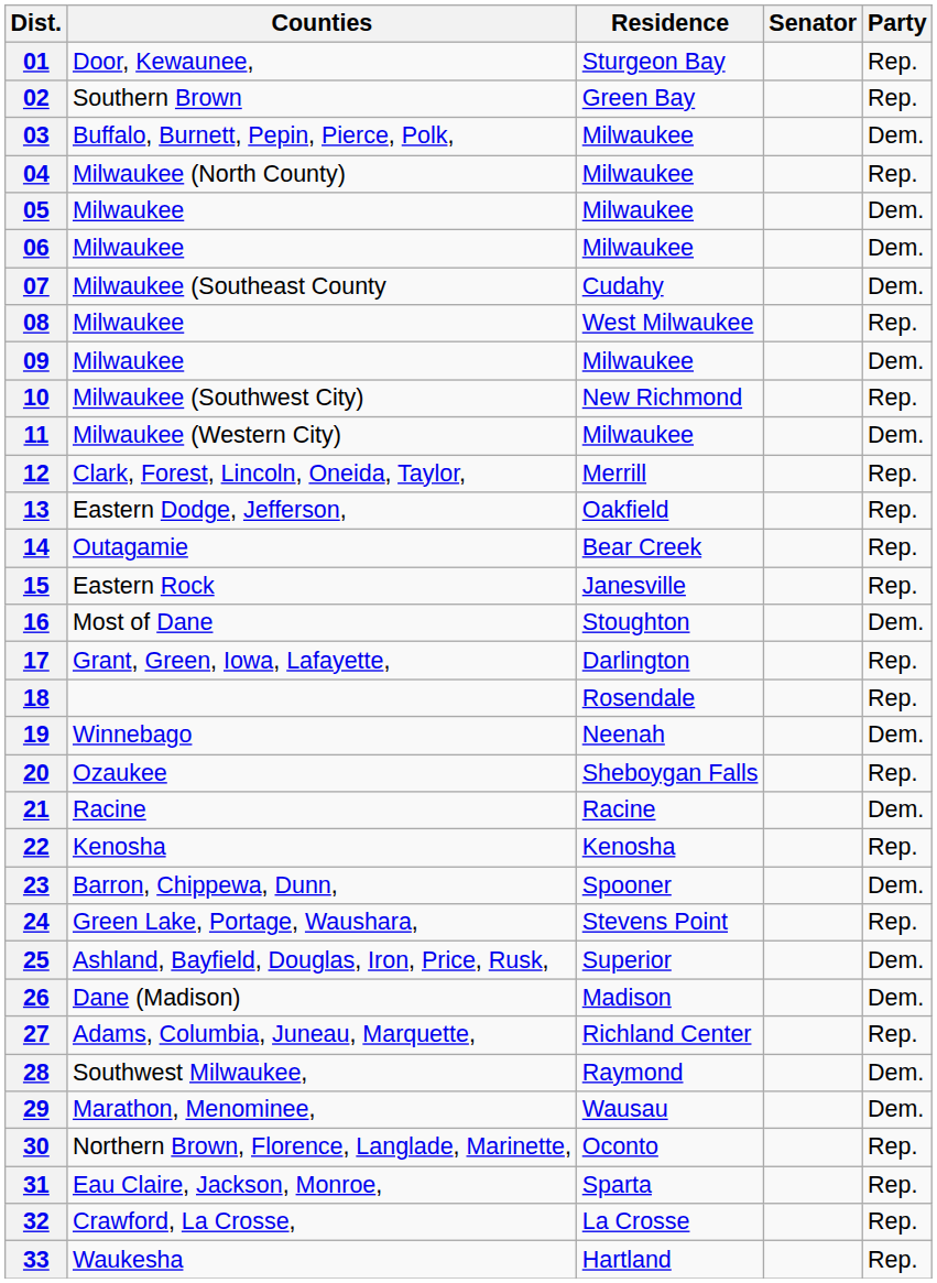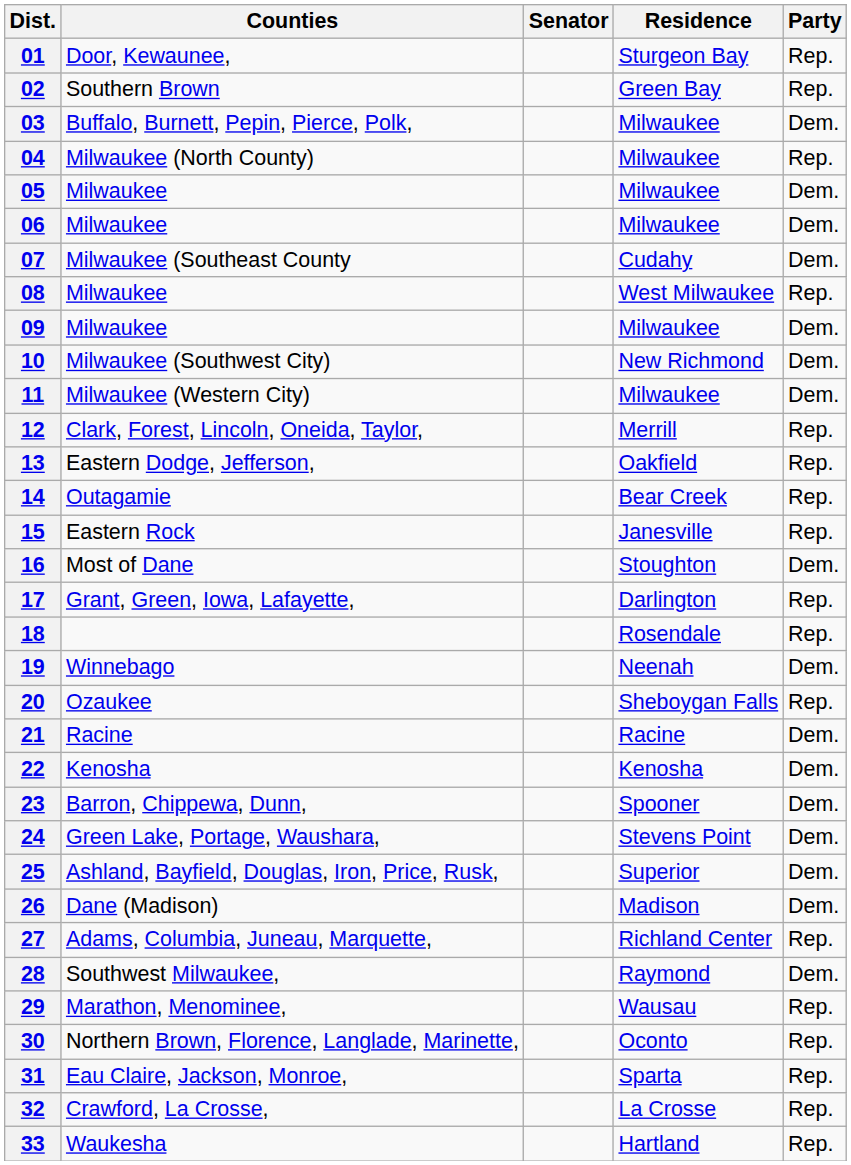 <table class="wikitable sortable">
 <tr>
 <th>Dist.</th>
 <th>Counties</th>
+<th>Senator</th>
 <th>Residence</th>
-<th>Senator</th>
 <th>Party</th>
 </tr>
 <tr>
 <th><a href='#'>01</a></th>
 <td><a href='#'>Door</a>, <a href='#'>Kewaunee</a>, </td>
+<td></td>
 <td><a href='#'>Sturgeon Bay</a></td>
-<td></td>
 <td>Rep.</td>
 </tr>
 <tr>
 <th><a href='#'>02</a></th>
 <td>Southern <a href='#'>Brown</a> </td>
+<td></td>
 <td><a href='#'>Green Bay</a></td>
-<td></td>
 <td>Rep.</td>
 </tr>
 <tr>
 <th><a href='#'>03</a></th>
 <td><a href='#'>Buffalo</a>, <a href='#'>Burnett</a>, <a href='#'>Pepin</a>, <a href='#'>Pierce</a>, <a href='#'>Polk</a>, </td>
+<td></td>
 <td><a href='#'>Milwaukee</a></td>
-<td></td>
 <td>Dem.</td>
 </tr>
 <tr>
 <th><a href='#'>04</a></th>
 <td><a href='#'>Milwaukee</a> (North County)</td>
+<td></td>
 <td><a href='#'>Milwaukee</a></td>
-<td></td>
 <td>Rep.</td>
 </tr>
 <tr>
 <th><a href='#'>05</a></th>
 <td><a href='#'>Milwaukee</a> </td>
+<td></td>
 <td><a href='#'>Milwaukee</a></td>
-<td></td>
 <td>Dem.</td>
 </tr>
 <tr>
 <th><a href='#'>06</a></th>
 <td><a href='#'>Milwaukee</a> </td>
+<td></td>
 <td><a href='#'>Milwaukee</a></td>
-<td></td>
 <td>Dem.</td>
 </tr>
 <tr>
 <th><a href='#'>07</a></th>
 <td><a href='#'>Milwaukee</a> (Southeast County </td>
+<td></td>
 <td><a href='#'>Cudahy</a></td>
-<td></td>
 <td>Dem.</td>
 </tr>
 <tr>
 <th><a href='#'>08</a></th>
 <td><a href='#'>Milwaukee</a> </td>
+<td></td>
 <td><a href='#'>West Milwaukee</a></td>
-<td></td>
 <td>Rep.</td>
 </tr>
 <tr>
 <th><a href='#'>09</a></th>
 <td><a href='#'>Milwaukee</a> </td>
+<td></td>
 <td><a href='#'>Milwaukee</a></td>
-<td></td>
 <td>Dem.</td>
 </tr>
 <tr>
 <th><a href='#'>10</a></th>
 <td><a href='#'>Milwaukee</a> (Southwest City)</td>
+<td></td>
 <td><a href='#'>New Richmond</a></td>
-<td></td>
-<td>Rep.</td>
+<td>Dem.</td>
 </tr>
 <tr>
 <th><a href='#'>11</a></th>
 <td><a href='#'>Milwaukee</a> (Western City)</td>
+<td></td>
 <td><a href='#'>Milwaukee</a></td>
-<td></td>
 <td>Dem.</td>
 </tr>
 <tr>
 <th><a href='#'>12</a></th>
 <td><a href='#'>Clark</a>, <a href='#'>Forest</a>, <a href='#'>Lincoln</a>, <a href='#'>Oneida</a>, <a href='#'>Taylor</a>, </td>
+<td></td>
 <td><a href='#'>Merrill</a></td>
-<td></td>
 <td>Rep.</td>
 </tr>
 <tr>
 <th><a href='#'>13</a></th>
 <td>Eastern <a href='#'>Dodge</a>, <a href='#'>Jefferson</a>, </td>
+<td></td>
 <td><a href='#'>Oakfield</a></td>
-<td></td>
 <td>Rep.</td>
 </tr>
 <tr>
 <th><a href='#'>14</a></th>
 <td><a href='#'>Outagamie</a> </td>
+<td></td>
 <td><a href='#'>Bear Creek</a></td>
-<td></td>
 <td>Rep.</td>
 </tr>
 <tr>
 <th><a href='#'>15</a></th>
 <td>Eastern <a href='#'>Rock</a> </td>
+<td></td>
 <td><a href='#'>Janesville</a></td>
-<td></td>
 <td>Rep.</td>
 </tr>
 <tr>
 <th><a href='#'>16</a></th>
 <td>Most of <a href='#'>Dane</a> </td>
+<td></td>
 <td><a href='#'>Stoughton</a></td>
-<td></td>
 <td>Dem.</td>
 </tr>
 <tr>
 <th><a href='#'>17</a></th>
 <td><a href='#'>Grant</a>, <a href='#'>Green</a>, <a href='#'>Iowa</a>, <a href='#'>Lafayette</a>, </td>
+<td></td>
 <td><a href='#'>Darlington</a></td>
-<td></td>
 <td>Rep.</td>
 </tr>
 <tr>
 <th><a href='#'>18</a></th>
 <td> </td>
+<td></td>
 <td><a href='#'>Rosendale</a></td>
-<td></td>
 <td>Rep.</td>
 </tr>
 <tr>
 <th><a href='#'>19</a></th>
 <td><a href='#'>Winnebago</a></td>
+<td></td>
 <td><a href='#'>Neenah</a></td>
-<td></td>
 <td>Dem.</td>
 </tr>
 <tr>
 <th><a href='#'>20</a></th>
 <td><a href='#'>Ozaukee</a> </td>
+<td></td>
 <td><a href='#'>Sheboygan Falls</a></td>
-<td></td>
 <td>Rep.</td>
 </tr>
 <tr>
 <th><a href='#'>21</a></th>
 <td><a href='#'>Racine</a> </td>
+<td></td>
 <td><a href='#'>Racine</a></td>
-<td></td>
 <td>Dem.</td>
 </tr>
 <tr>
 <th><a href='#'>22</a></th>
 <td><a href='#'>Kenosha</a></td>
+<td></td>
 <td><a href='#'>Kenosha</a></td>
-<td></td>
-<td>Rep.</td>
+<td>Dem.</td>
 </tr>
 <tr>
 <th><a href='#'>23</a></th>
 <td><a href='#'>Barron</a>, <a href='#'>Chippewa</a>, <a href='#'>Dunn</a>, </td>
+<td></td>
 <td><a href='#'>Spooner</a></td>
-<td></td>
 <td>Dem.</td>
 </tr>
 <tr>
 <th><a href='#'>24</a></th>
 <td><a href='#'>Green Lake</a>, <a href='#'>Portage</a>, <a href='#'>Waushara</a>, </td>
+<td></td>
 <td><a href='#'>Stevens Point</a></td>
-<td></td>
-<td>Rep.</td>
+<td>Dem.</td>
 </tr>
 <tr>
 <th><a href='#'>25</a></th>
 <td><a href='#'>Ashland</a>, <a href='#'>Bayfield</a>, <a href='#'>Douglas</a>, <a href='#'>Iron</a>, <a href='#'>Price</a>, <a href='#'>Rusk</a>, </td>
+<td></td>
 <td><a href='#'>Superior</a></td>
-<td></td>
 <td>Dem.</td>
 </tr>
 <tr>
 <th><a href='#'>26</a></th>
 <td><a href='#'>Dane</a> (Madison)</td>
+<td></td>
 <td><a href='#'>Madison</a></td>
-<td></td>
 <td>Dem.</td>
 </tr>
 <tr>
 <th><a href='#'>27</a></th>
 <td><a href='#'>Adams</a>, <a href='#'>Columbia</a>, <a href='#'>Juneau</a>, <a href='#'>Marquette</a>, </td>
+<td></td>
 <td><a href='#'>Richland Center</a></td>
-<td></td>
 <td>Rep.</td>
 </tr>
 <tr>
 <th><a href='#'>28</a></th>
 <td>Southwest <a href='#'>Milwaukee</a>,  </td>
+<td></td>
 <td><a href='#'>Raymond</a></td>
-<td></td>
 <td>Dem.</td>
 </tr>
 <tr>
 <th><a href='#'>29</a></th>
 <td><a href='#'>Marathon</a>, <a href='#'>Menominee</a>, </td>
+<td></td>
 <td><a href='#'>Wausau</a></td>
-<td></td>
-<td>Dem.</td>
+<td>Rep.</td>
 </tr>
 <tr>
 <th><a href='#'>30</a></th>
 <td>Northern <a href='#'>Brown</a>, <a href='#'>Florence</a>, <a href='#'>Langlade</a>, <a href='#'>Marinette</a>, </td>
+<td></td>
 <td><a href='#'>Oconto</a></td>
-<td></td>
 <td>Rep.</td>
 </tr>
 <tr>
 <th><a href='#'>31</a></th>
 <td><a href='#'>Eau Claire</a>, <a href='#'>Jackson</a>, <a href='#'>Monroe</a>, </td>
+<td></td>
 <td><a href='#'>Sparta</a></td>
-<td></td>
 <td>Rep.</td>
 </tr>
 <tr>
 <th><a href='#'>32</a></th>
 <td><a href='#'>Crawford</a>, <a href='#'>La Crosse</a>, </td>
+<td></td>
 <td><a href='#'>La Crosse</a></td>
-<td></td>
 <td>Rep.</td>
 </tr>
 <tr>
 <th><a href='#'>33</a></th>
 <td><a href='#'>Waukesha</a> </td>
+<td></td>
 <td><a href='#'>Hartland</a></td>
-<td></td>
 <td>Rep.</td>
 </tr>
 </table>
